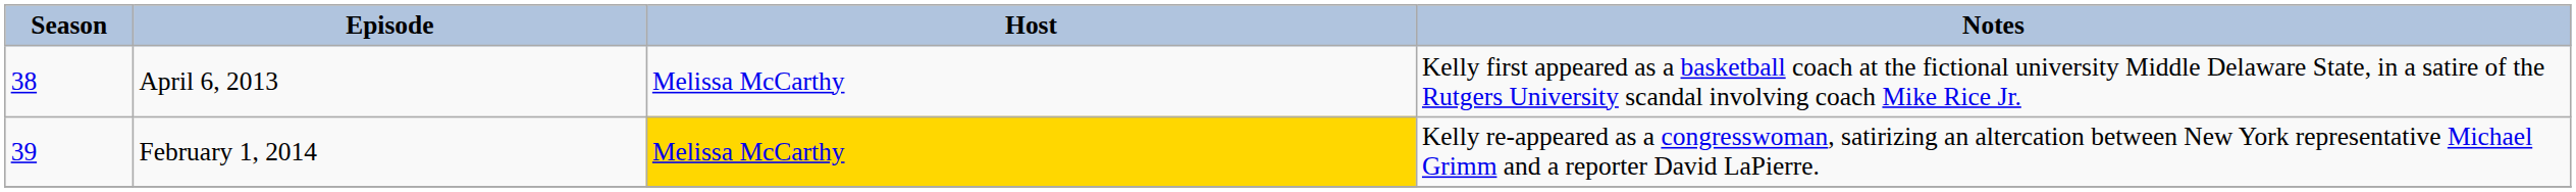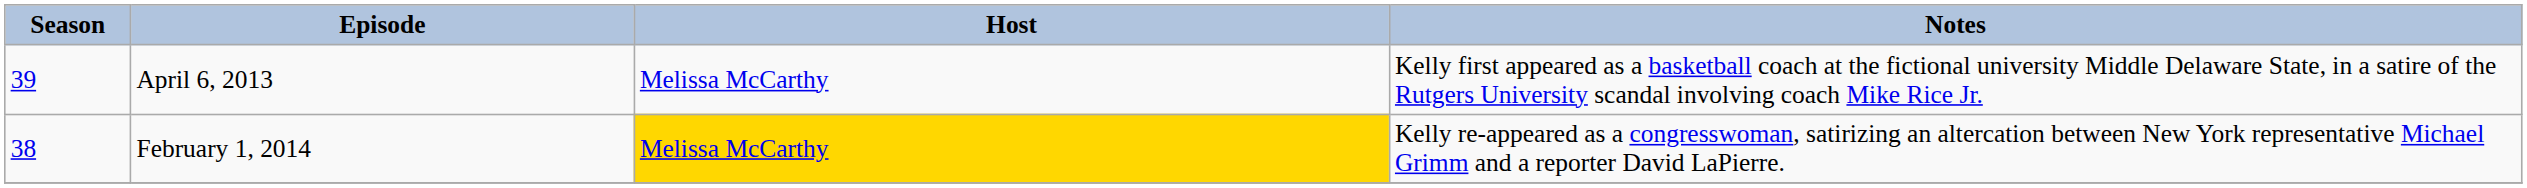 <table class="wikitable" style="width:100%;">
 <tr>
 <th style="background:#B0C4DE;" width="5%">Season</th>
 <th style="background:#B0C4DE;" width="20%">Episode</th>
 <th style="background:#B0C4DE;" width="30%">Host</th>
 <th style="background:#B0C4DE;" width="45%">Notes</th>
 </tr>
 <tr>
-<td><a href='#'>38</a></td>
+<td><a href='#'>39</a></td>
 <td>April 6, 2013</td>
 <td><a href='#'>Melissa McCarthy</a></td>
 <td>Kelly first appeared as a <a href='#'>basketball</a> coach at the fictional university Middle Delaware State, in a satire of the <a href='#'>Rutgers University</a> scandal involving coach <a href='#'>Mike Rice Jr.</a></td>
 </tr>
 <tr>
-<td><a href='#'>39</a></td>
+<td><a href='#'>38</a></td>
 <td>February 1, 2014</td>
 <td style="background: gold;"><a href='#'>Melissa McCarthy</a></td>
 <td>Kelly re-appeared as a <a href='#'>congresswoman</a>, satirizing an altercation between New York representative <a href='#'>Michael Grimm</a> and a reporter David LaPierre.</td>
 </tr>
 <tr>
 </tr>
 </table>
